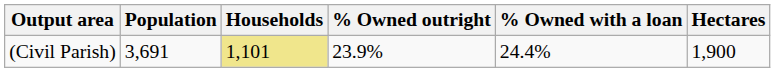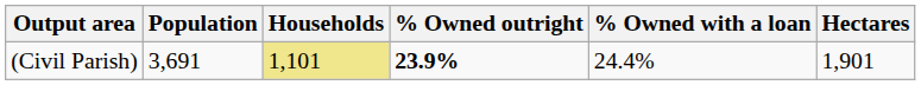 <table class="wikitable">
 <tr>
 <th>Output area</th>
 <th>Population</th>
 <th>Households</th>
 <th>% Owned outright</th>
 <th>% Owned with a loan</th>
 <th>Hectares</th>
 </tr>
 <tr>
 <td>(Civil Parish)</td>
 <td>3,691</td>
 <td style="background: khaki;">1,101</td>
-<td>23.9%</td>
+<td><strong>23.9%</strong></td>
 <td>24.4%</td>
-<td>1,900</td>
+<td>1,901</td>
 </tr>
 </table>
